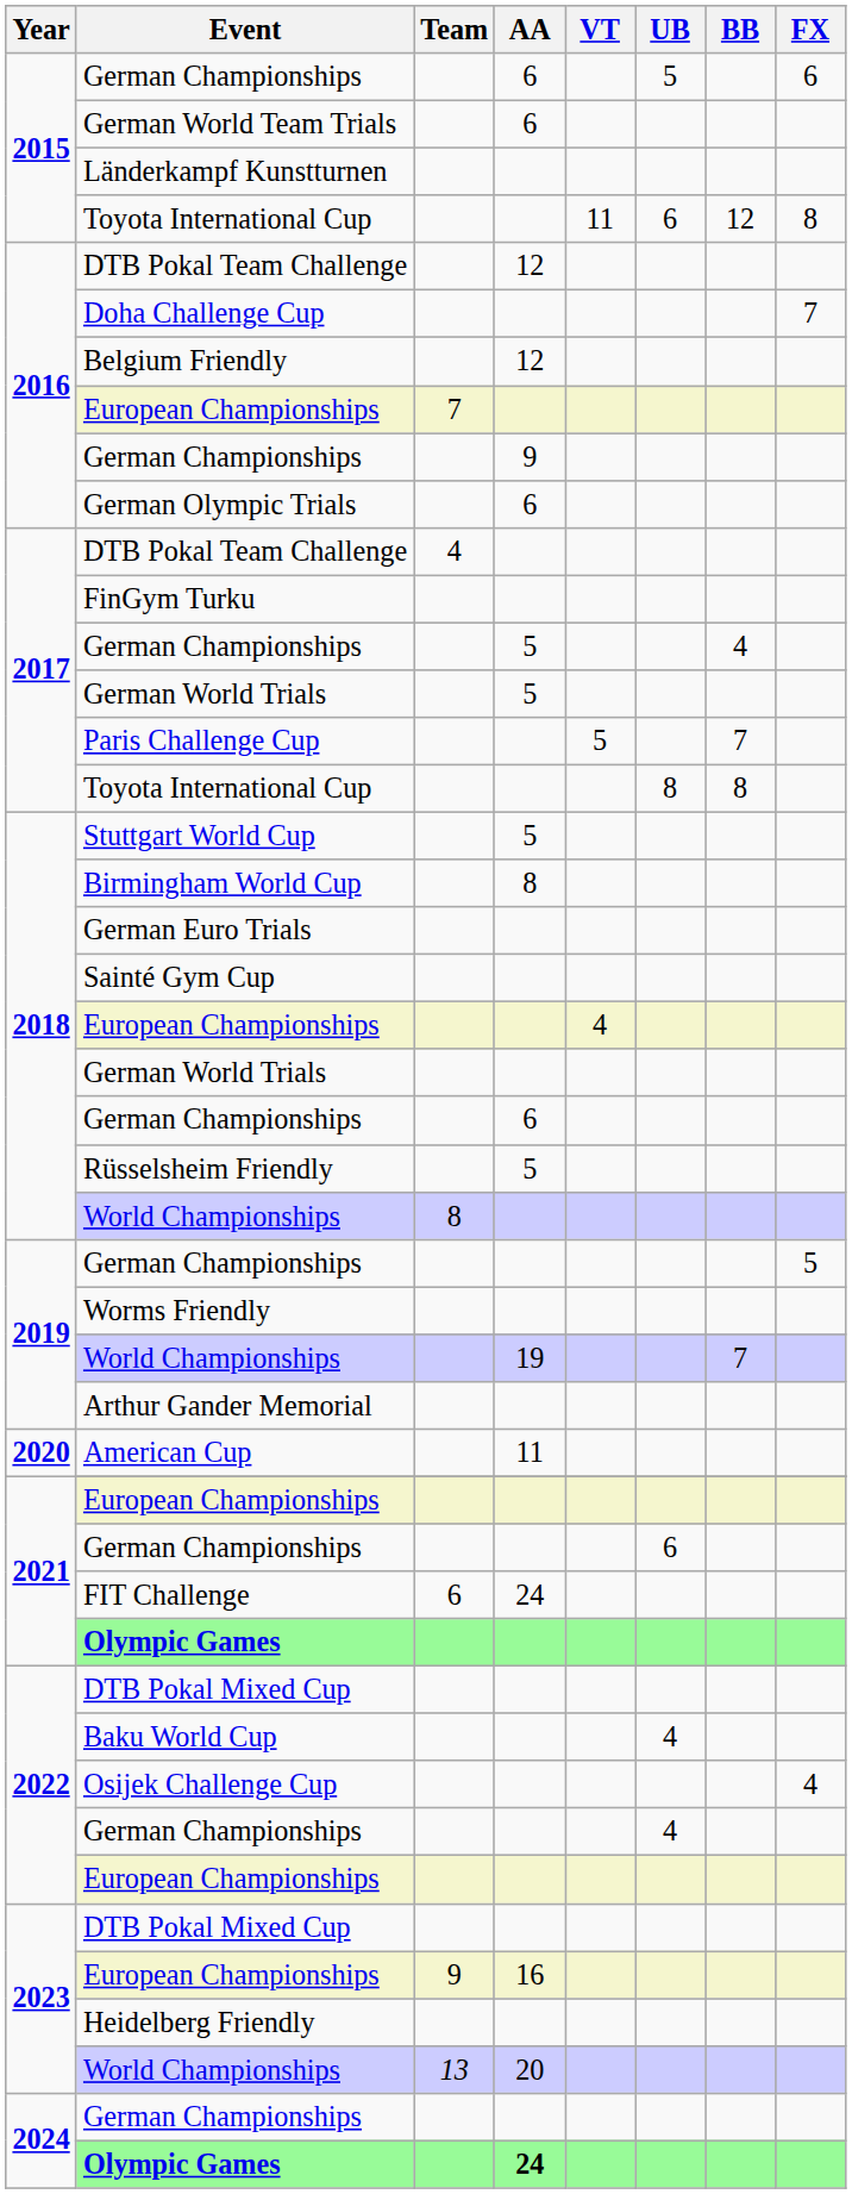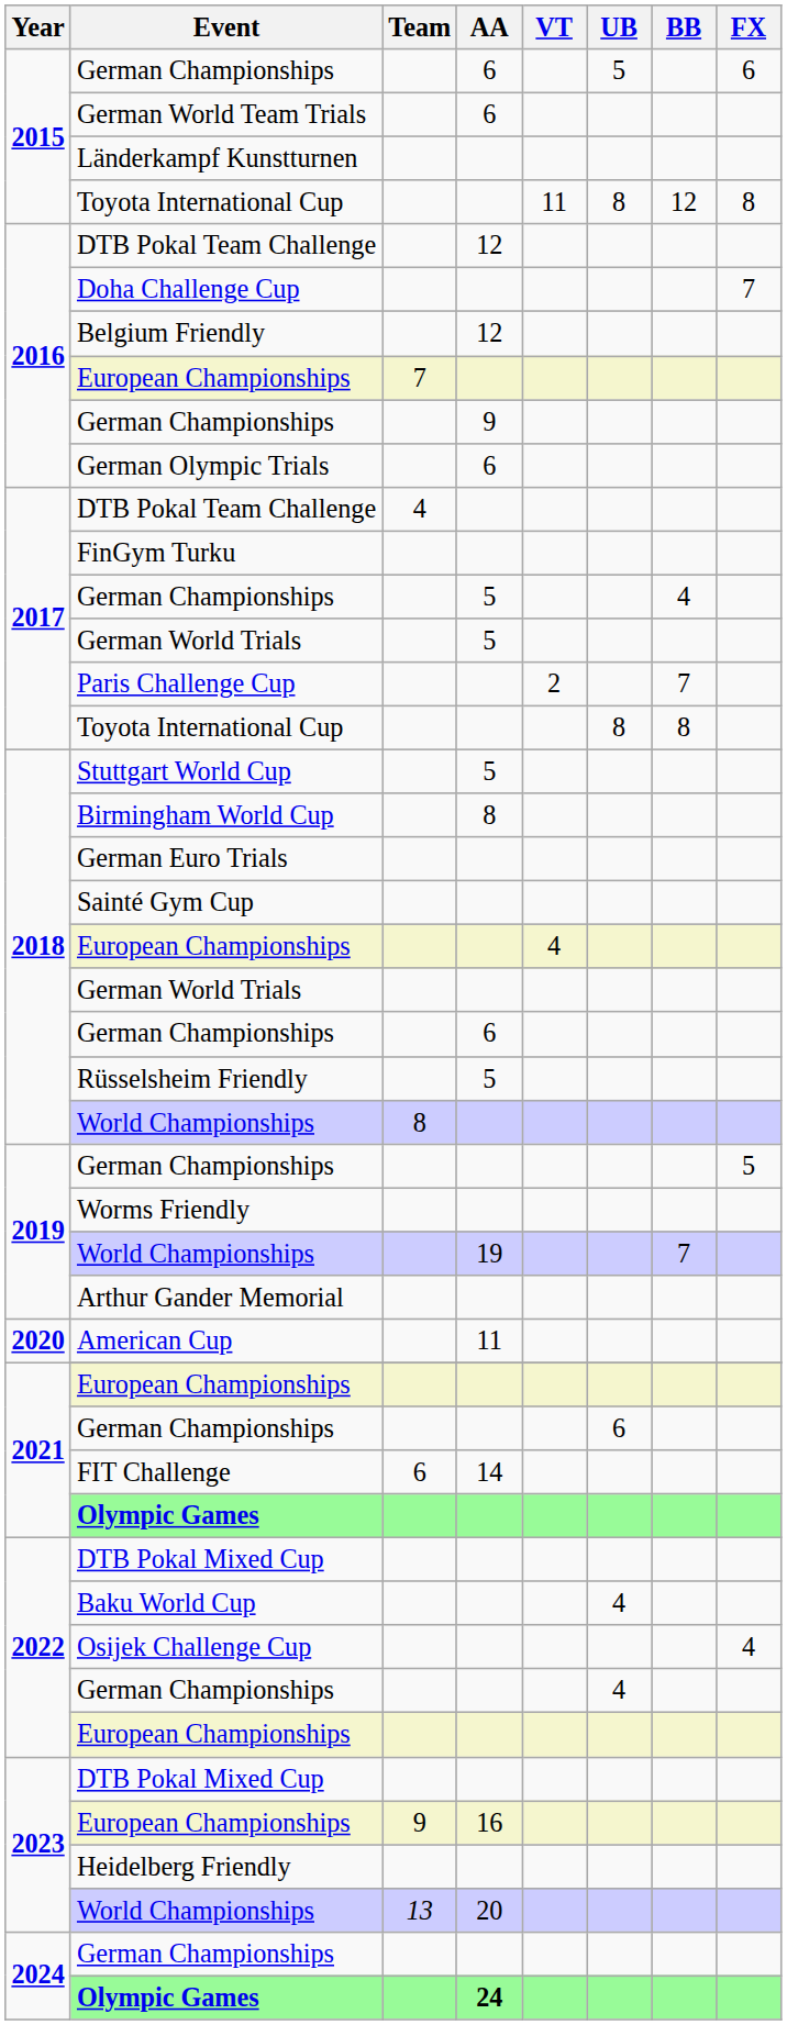 <table class="wikitable" style="text-align:center; font-size:95%;">
 <tr>
 <th align="center">Year</th>
 <th align="center">Event</th>
 <th style="width:30px;">Team</th>
 <th style="width:30px;">AA</th>
 <th style="width:30px;"><a href='#'>VT</a></th>
 <th style="width:30px;"><a href='#'>UB</a></th>
 <th style="width:30px;"><a href='#'>BB</a></th>
 <th style="width:30px;"><a href='#'>FX</a></th>
 </tr>
 <tr>
 <td rowspan="4"><strong><a href='#'>2015</a></strong></td>
 <td align=left>German Championships</td>
 <td></td>
 <td>6</td>
 <td></td>
 <td>5</td>
 <td></td>
 <td>6</td>
 </tr>
 <tr>
 <td align=left>German World Team Trials</td>
 <td></td>
 <td>6</td>
 <td></td>
 <td></td>
 <td></td>
 <td></td>
 </tr>
 <tr>
 <td align=left>Länderkampf Kunstturnen</td>
 <td></td>
 <td></td>
 <td></td>
 <td></td>
 <td></td>
 <td></td>
 </tr>
 <tr>
 <td align=left>Toyota International Cup</td>
 <td></td>
 <td></td>
 <td>11</td>
-<td>6</td>
+<td>8</td>
 <td>12</td>
 <td>8</td>
 </tr>
 <tr>
 <td rowspan="6"><strong><a href='#'>2016</a></strong></td>
 <td align=left>DTB Pokal Team Challenge</td>
 <td></td>
 <td>12</td>
 <td></td>
 <td></td>
 <td></td>
 <td></td>
 </tr>
 <tr>
 <td align=left><a href='#'>Doha Challenge Cup</a></td>
 <td></td>
 <td></td>
 <td></td>
 <td></td>
 <td></td>
 <td>7</td>
 </tr>
 <tr>
 <td align=left>Belgium Friendly</td>
 <td></td>
 <td>12</td>
 <td></td>
 <td></td>
 <td></td>
 <td></td>
 </tr>
 <tr bgcolor=#F5F6CE>
 <td align=left><a href='#'>European Championships</a></td>
 <td>7</td>
 <td></td>
 <td></td>
 <td></td>
 <td></td>
 <td></td>
 </tr>
 <tr>
 <td align=left>German Championships</td>
 <td></td>
 <td>9</td>
 <td></td>
 <td></td>
 <td></td>
 <td></td>
 </tr>
 <tr>
 <td align=left>German Olympic Trials</td>
 <td></td>
 <td>6</td>
 <td></td>
 <td></td>
 <td></td>
 <td></td>
 </tr>
 <tr>
 <td rowspan="6"><strong><a href='#'>2017</a></strong></td>
 <td align=left>DTB Pokal Team Challenge</td>
 <td>4</td>
 <td></td>
 <td></td>
 <td></td>
 <td></td>
 <td></td>
 </tr>
 <tr>
 <td align=left>FinGym Turku</td>
 <td></td>
 <td></td>
 <td></td>
 <td></td>
 <td></td>
 <td></td>
 </tr>
 <tr>
 <td align=left>German Championships</td>
 <td></td>
 <td>5</td>
 <td></td>
 <td></td>
 <td>4</td>
 <td></td>
 </tr>
 <tr>
 <td align=left>German World Trials</td>
 <td></td>
 <td>5</td>
 <td></td>
 <td></td>
 <td></td>
 <td></td>
 </tr>
 <tr>
 <td align=left><a href='#'>Paris Challenge Cup</a></td>
 <td></td>
 <td></td>
-<td>5</td>
+<td>2</td>
 <td></td>
 <td>7</td>
 <td></td>
 </tr>
 <tr>
 <td align=left>Toyota International Cup</td>
 <td></td>
 <td></td>
 <td></td>
 <td>8</td>
 <td>8</td>
 <td></td>
 </tr>
 <tr>
 <td rowspan="9"><strong><a href='#'>2018</a></strong></td>
 <td align=left><a href='#'>Stuttgart World Cup</a></td>
 <td></td>
 <td>5</td>
 <td></td>
 <td></td>
 <td></td>
 <td></td>
 </tr>
 <tr>
 <td align=left><a href='#'>Birmingham World Cup</a></td>
 <td></td>
 <td>8</td>
 <td></td>
 <td></td>
 <td></td>
 <td></td>
 </tr>
 <tr>
 <td align=left>German Euro Trials</td>
 <td></td>
 <td></td>
 <td></td>
 <td></td>
 <td></td>
 <td></td>
 </tr>
 <tr>
 <td align=left>Sainté Gym Cup</td>
 <td></td>
 <td></td>
 <td></td>
 <td></td>
 <td></td>
 <td></td>
 </tr>
 <tr bgcolor=#F5F6CE>
 <td align=left><a href='#'>European Championships</a></td>
 <td></td>
 <td></td>
 <td>4</td>
 <td></td>
 <td></td>
 <td></td>
 </tr>
 <tr>
 <td align=left>German World Trials</td>
 <td></td>
 <td></td>
 <td></td>
 <td></td>
 <td></td>
 <td></td>
 </tr>
 <tr>
 <td align=left>German Championships</td>
 <td></td>
 <td>6</td>
 <td></td>
 <td></td>
 <td></td>
 <td></td>
 </tr>
 <tr>
 <td align=left>Rüsselsheim Friendly</td>
 <td></td>
 <td>5</td>
 <td></td>
 <td></td>
 <td></td>
 <td></td>
 </tr>
 <tr bgcolor=#CCCCFF>
 <td align=left><a href='#'>World Championships</a></td>
 <td>8</td>
 <td></td>
 <td></td>
 <td></td>
 <td></td>
 <td></td>
 </tr>
 <tr>
 <td rowspan="4"><strong><a href='#'>2019</a></strong></td>
 <td align=left>German Championships</td>
 <td></td>
 <td></td>
 <td></td>
 <td></td>
 <td></td>
 <td>5</td>
 </tr>
 <tr>
 <td align=left>Worms Friendly</td>
 <td></td>
 <td></td>
 <td></td>
 <td></td>
 <td></td>
 <td></td>
 </tr>
 <tr bgcolor=#CCCCFF>
 <td align=left><a href='#'>World Championships</a></td>
 <td></td>
 <td>19</td>
 <td></td>
 <td></td>
 <td>7</td>
 <td></td>
 </tr>
 <tr>
 <td align=left>Arthur Gander Memorial</td>
 <td></td>
 <td></td>
 <td></td>
 <td></td>
 <td></td>
 <td></td>
 </tr>
 <tr>
 <td rowspan="1"><strong><a href='#'>2020</a></strong></td>
 <td align=left><a href='#'>American Cup</a></td>
 <td></td>
 <td>11</td>
 <td></td>
 <td></td>
 <td></td>
 <td></td>
 </tr>
 <tr>
 <td rowspan="5"><strong><a href='#'>2021</a></strong></td>
 </tr>
 <tr bgcolor=#F5F6CE>
 <td align=left><a href='#'>European Championships</a></td>
 <td></td>
 <td></td>
 <td></td>
 <td></td>
 <td></td>
 <td></td>
 </tr>
 <tr>
 <td align=left>German Championships</td>
 <td></td>
 <td></td>
 <td></td>
 <td>6</td>
 <td></td>
 <td></td>
 </tr>
 <tr>
 <td align=left>FIT Challenge</td>
 <td>6</td>
-<td>24</td>
+<td>14</td>
 <td></td>
 <td></td>
 <td></td>
 <td></td>
 </tr>
 <tr bgcolor=98FB98>
 <td align=left><strong><a href='#'>Olympic Games</a></strong></td>
 <td></td>
 <td></td>
 <td></td>
 <td></td>
 <td></td>
 <td></td>
 </tr>
 <tr>
 <td rowspan="5"><strong><a href='#'>2022</a></strong></td>
 <td align=left><a href='#'>DTB Pokal Mixed Cup</a></td>
 <td></td>
 <td></td>
 <td></td>
 <td></td>
 <td></td>
 <td></td>
 </tr>
 <tr>
 <td align=left><a href='#'>Baku World Cup</a></td>
 <td></td>
 <td></td>
 <td></td>
 <td>4</td>
 <td></td>
 <td></td>
 </tr>
 <tr>
 <td align=left><a href='#'>Osijek Challenge Cup</a></td>
 <td></td>
 <td></td>
 <td></td>
 <td></td>
 <td></td>
 <td>4</td>
 </tr>
 <tr>
 <td align=left>German Championships</td>
 <td></td>
 <td></td>
 <td></td>
 <td>4</td>
 <td></td>
 <td></td>
 </tr>
 <tr bgcolor=#F5F6CE>
 <td align=left><a href='#'>European Championships</a></td>
 <td></td>
 <td></td>
 <td></td>
 <td></td>
 <td></td>
 <td></td>
 </tr>
 <tr>
 <td rowspan="4"><strong><a href='#'>2023</a></strong></td>
 <td align=left><a href='#'>DTB Pokal Mixed Cup</a></td>
 <td></td>
 <td></td>
 <td></td>
 <td></td>
 <td></td>
 <td></td>
 </tr>
 <tr bgcolor=#F5F6CE>
 <td align=left><a href='#'>European Championships</a></td>
 <td>9</td>
 <td>16</td>
 <td></td>
 <td></td>
 <td></td>
 <td></td>
 </tr>
 <tr>
 <td align=left>Heidelberg Friendly</td>
 <td></td>
 <td></td>
 <td></td>
 <td></td>
 <td></td>
 <td></td>
 </tr>
 <tr bgcolor=#CCCCFF>
 <td align=left><a href='#'>World Championships</a></td>
 <td><em>13</em></td>
 <td>20</td>
 <td></td>
 <td></td>
 <td></td>
 <td></td>
 </tr>
 <tr>
 <td rowspan="2"><strong><a href='#'>2024</a></strong></td>
 <td align=left><a href='#'>German Championships</a></td>
 <td></td>
 <td></td>
 <td></td>
 <td></td>
 <td></td>
 <td></td>
 </tr>
 <tr bgcolor=98FB98>
 <td align=left><strong><a href='#'>Olympic Games</a></strong></td>
 <td></td>
 <td><strong>24</strong></td>
 <td></td>
 <td></td>
 <td></td>
 <td></td>
 </tr>
 </table>
